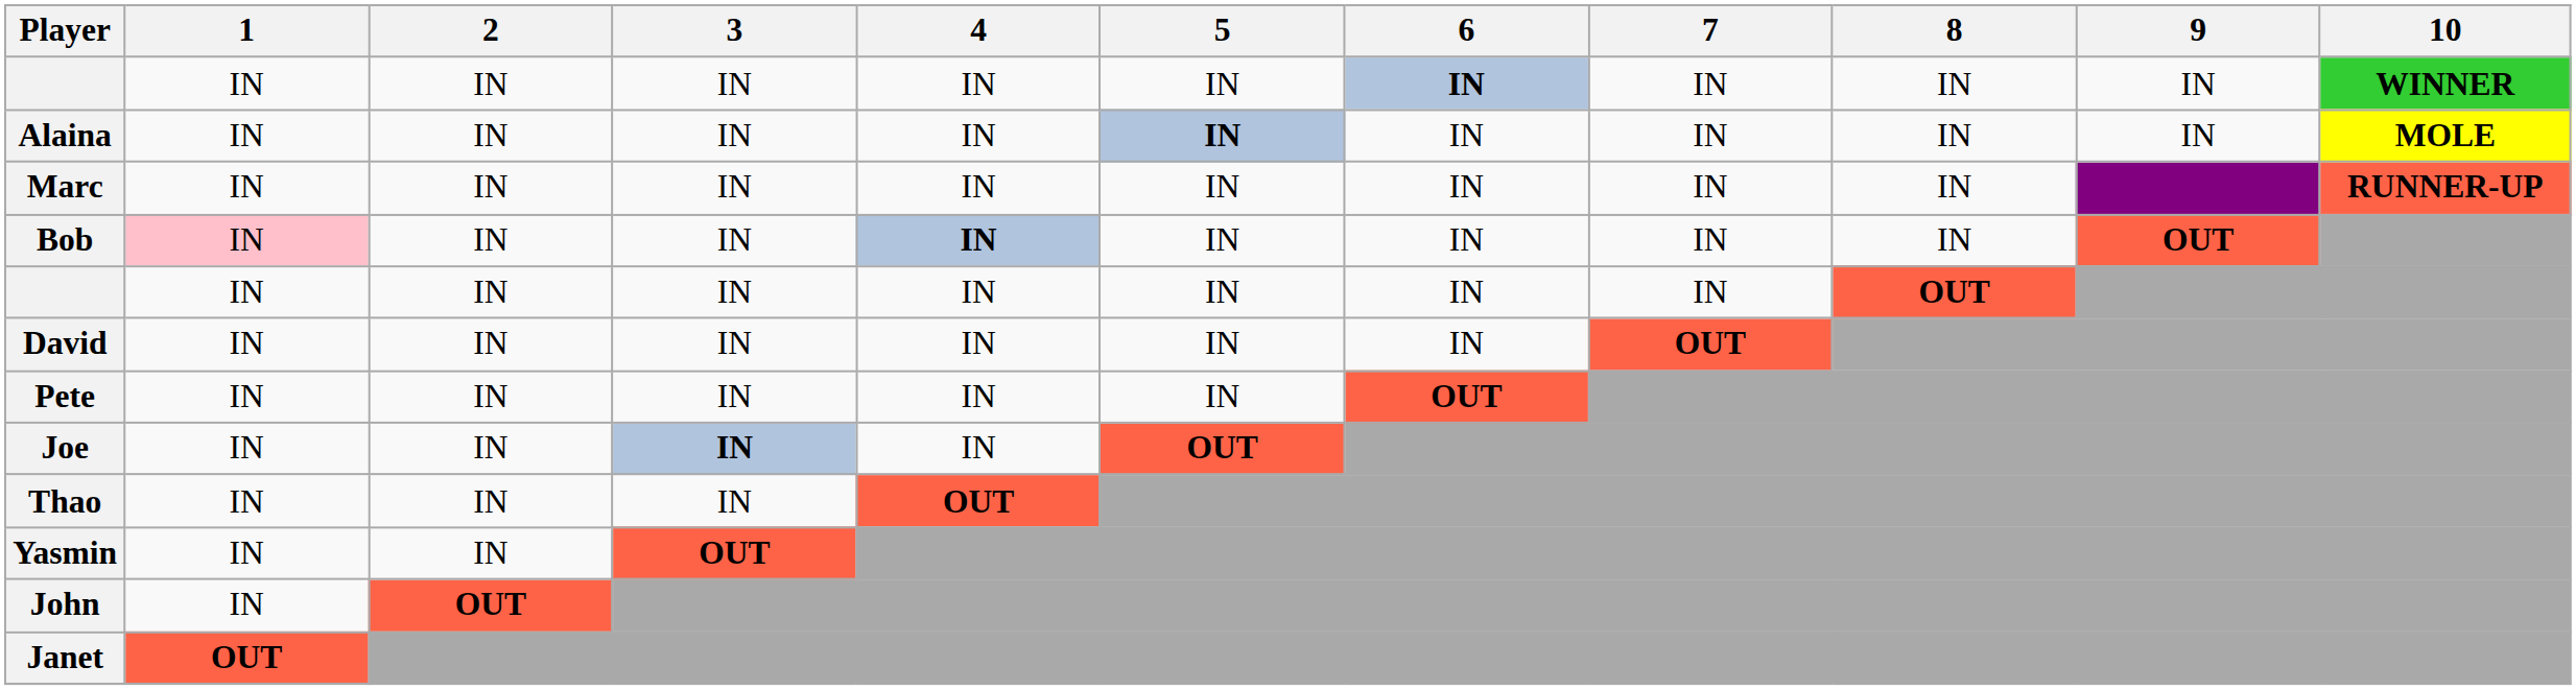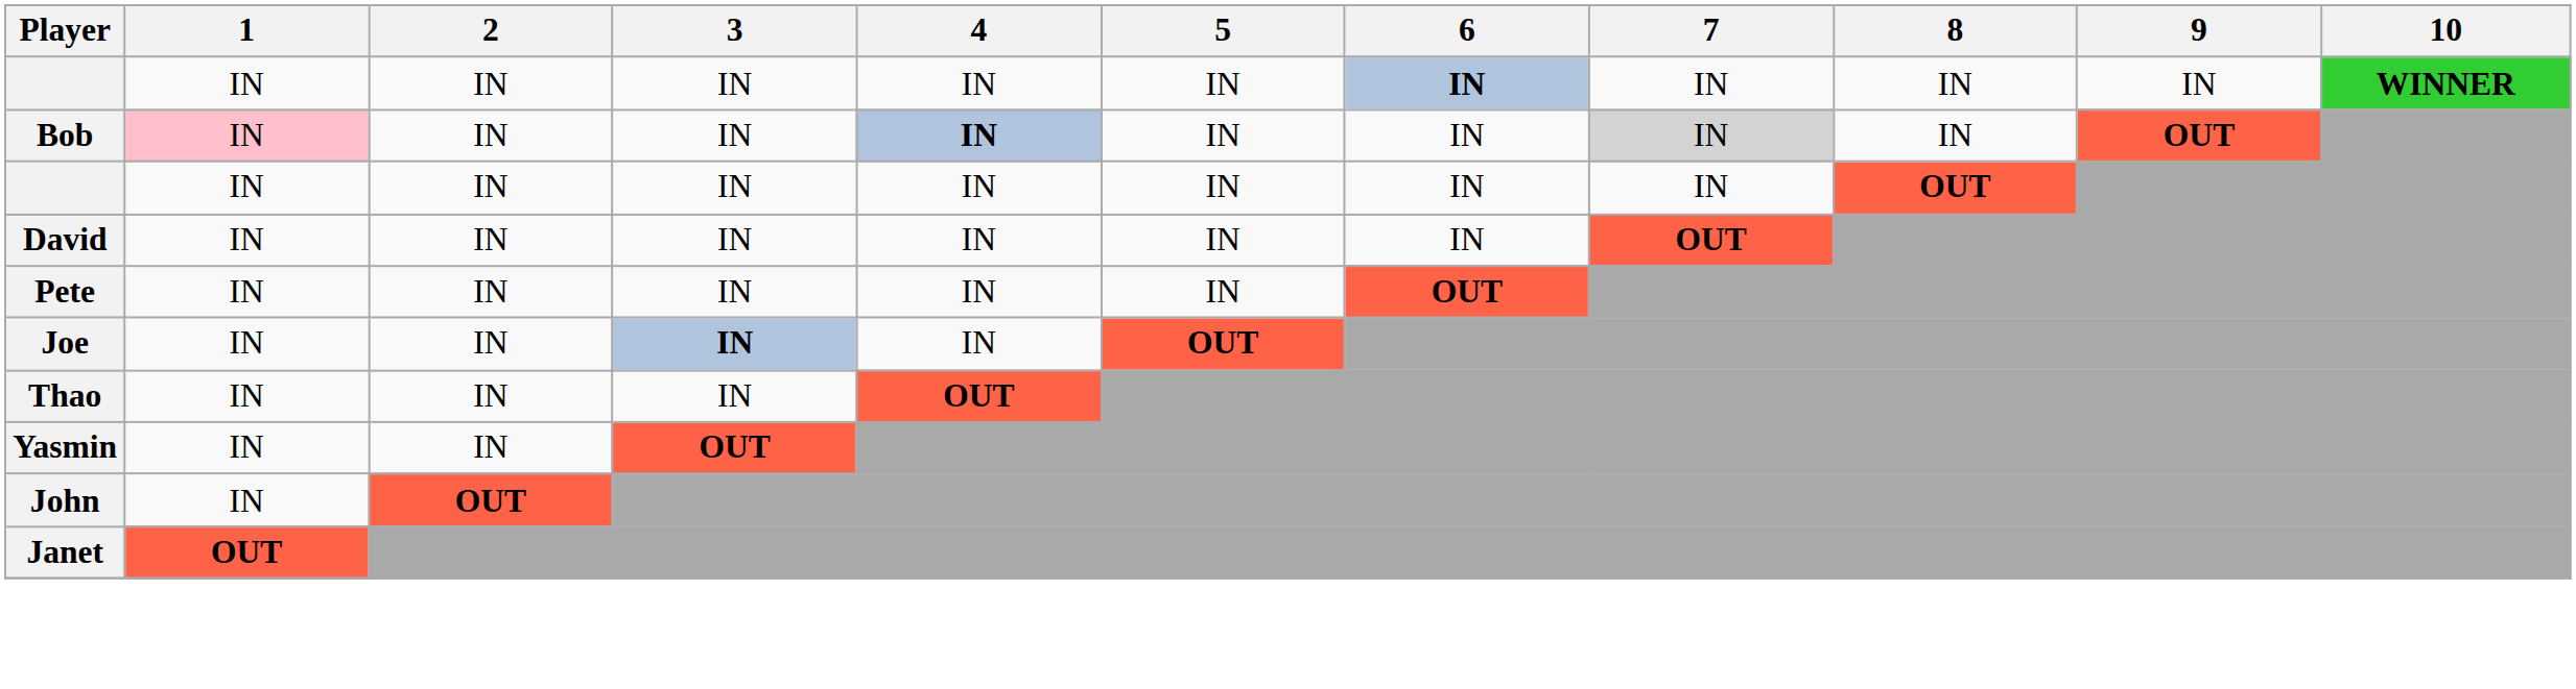 <table class="wikitable" style="text-align:center">
 <tr>
 <th>Player</th>
 <th style="width:10%;">1</th>
 <th style="width:10%;">2</th>
 <th style="width:10%;">3</th>
 <th style="width:10%;">4</th>
 <th style="width:10%;">5</th>
 <th style="width:10%;">6</th>
 <th style="width:10%;">7</th>
 <th style="width:10%;">8</th>
 <th style="width:10%;">9</th>
 <th style="width:10%;">10</th>
 </tr>
 <tr>
 <th></th>
 <td>IN</td>
 <td>IN</td>
 <td>IN</td>
 <td>IN</td>
 <td>IN</td>
 <td style="background:lightsteelblue;"><strong>IN</strong></td>
 <td>IN</td>
 <td>IN</td>
 <td>IN</td>
 <td style="background:limegreen;"><strong>WINNER</strong></td>
 </tr>
 <tr>
-<th>Alaina</th>
-<td>IN</td>
-<td>IN</td>
-<td>IN</td>
-<td>IN</td>
-<td style="background:lightsteelblue;"><strong>IN</strong></td>
-<td>IN</td>
-<td>IN</td>
-<td>IN</td>
-<td>IN</td>
-<td style="background:yellow;"><strong>MOLE</strong></td>
-</tr>
-<tr>
-<th>Marc</th>
-<td>IN</td>
-<td>IN</td>
-<td>IN</td>
-<td>IN</td>
-<td>IN</td>
-<td>IN</td>
-<td>IN</td>
-<td>IN</td>
-<td style="background:purple;"></td>
-<td style="background:tomato;"><strong>RUNNER-UP</strong></td>
-</tr>
-<tr>
 <th>Bob</th>
 <td style="background: pink;">IN</td>
 <td>IN</td>
 <td>IN</td>
 <td style="background:lightsteelblue;"><strong>IN</strong></td>
 <td>IN</td>
 <td>IN</td>
-<td>IN</td>
+<td style="background: lightgrey;">IN</td>
 <td>IN</td>
 <td style="background:tomato;"><strong>OUT</strong></td>
 <td bgcolor="darkgray"></td>
 </tr>
 <tr>
 <th></th>
 <td>IN</td>
 <td>IN</td>
 <td>IN</td>
 <td>IN</td>
 <td>IN</td>
 <td>IN</td>
 <td>IN</td>
 <td style="background:tomato;"><strong>OUT</strong></td>
 <td colspan=2 bgcolor="darkgray"></td>
 </tr>
 <tr>
 <th>David</th>
 <td>IN</td>
 <td>IN</td>
 <td>IN</td>
 <td>IN</td>
 <td>IN</td>
 <td>IN</td>
 <td style="background:tomato;"><strong>OUT</strong></td>
 <td colspan=3 bgcolor="darkgray"></td>
 </tr>
 <tr>
 <th>Pete</th>
 <td>IN</td>
 <td>IN</td>
 <td>IN</td>
 <td>IN</td>
 <td>IN</td>
 <td style="background:tomato;"><strong>OUT</strong></td>
 <td colspan=4 bgcolor="darkgray"></td>
 </tr>
 <tr>
 <th>Joe</th>
 <td>IN</td>
 <td>IN</td>
 <td style="background:lightsteelblue;"><strong>IN</strong></td>
 <td>IN</td>
 <td style="background:tomato;"><strong>OUT</strong></td>
 <td colspan=5 bgcolor="darkgray"></td>
 </tr>
 <tr>
 <th>Thao</th>
 <td>IN</td>
 <td>IN</td>
 <td>IN</td>
 <td style="background:tomato;"><strong>OUT</strong></td>
 <td colspan=6 bgcolor="darkgray"></td>
 </tr>
 <tr>
 <th>Yasmin</th>
 <td>IN</td>
 <td>IN</td>
 <td style="background:tomato;"><strong>OUT</strong></td>
 <td colspan=7 bgcolor="darkgray"></td>
 </tr>
 <tr>
 <th>John</th>
 <td>IN</td>
 <td style="background:tomato;"><strong>OUT</strong></td>
 <td colspan=8 bgcolor="darkgray"></td>
 </tr>
 <tr>
 <th>Janet</th>
 <td style="background:tomato;"><strong>OUT</strong></td>
 <td colspan=9 bgcolor="darkgray"></td>
 </tr>
 <tr>
 </tr>
 </table>
